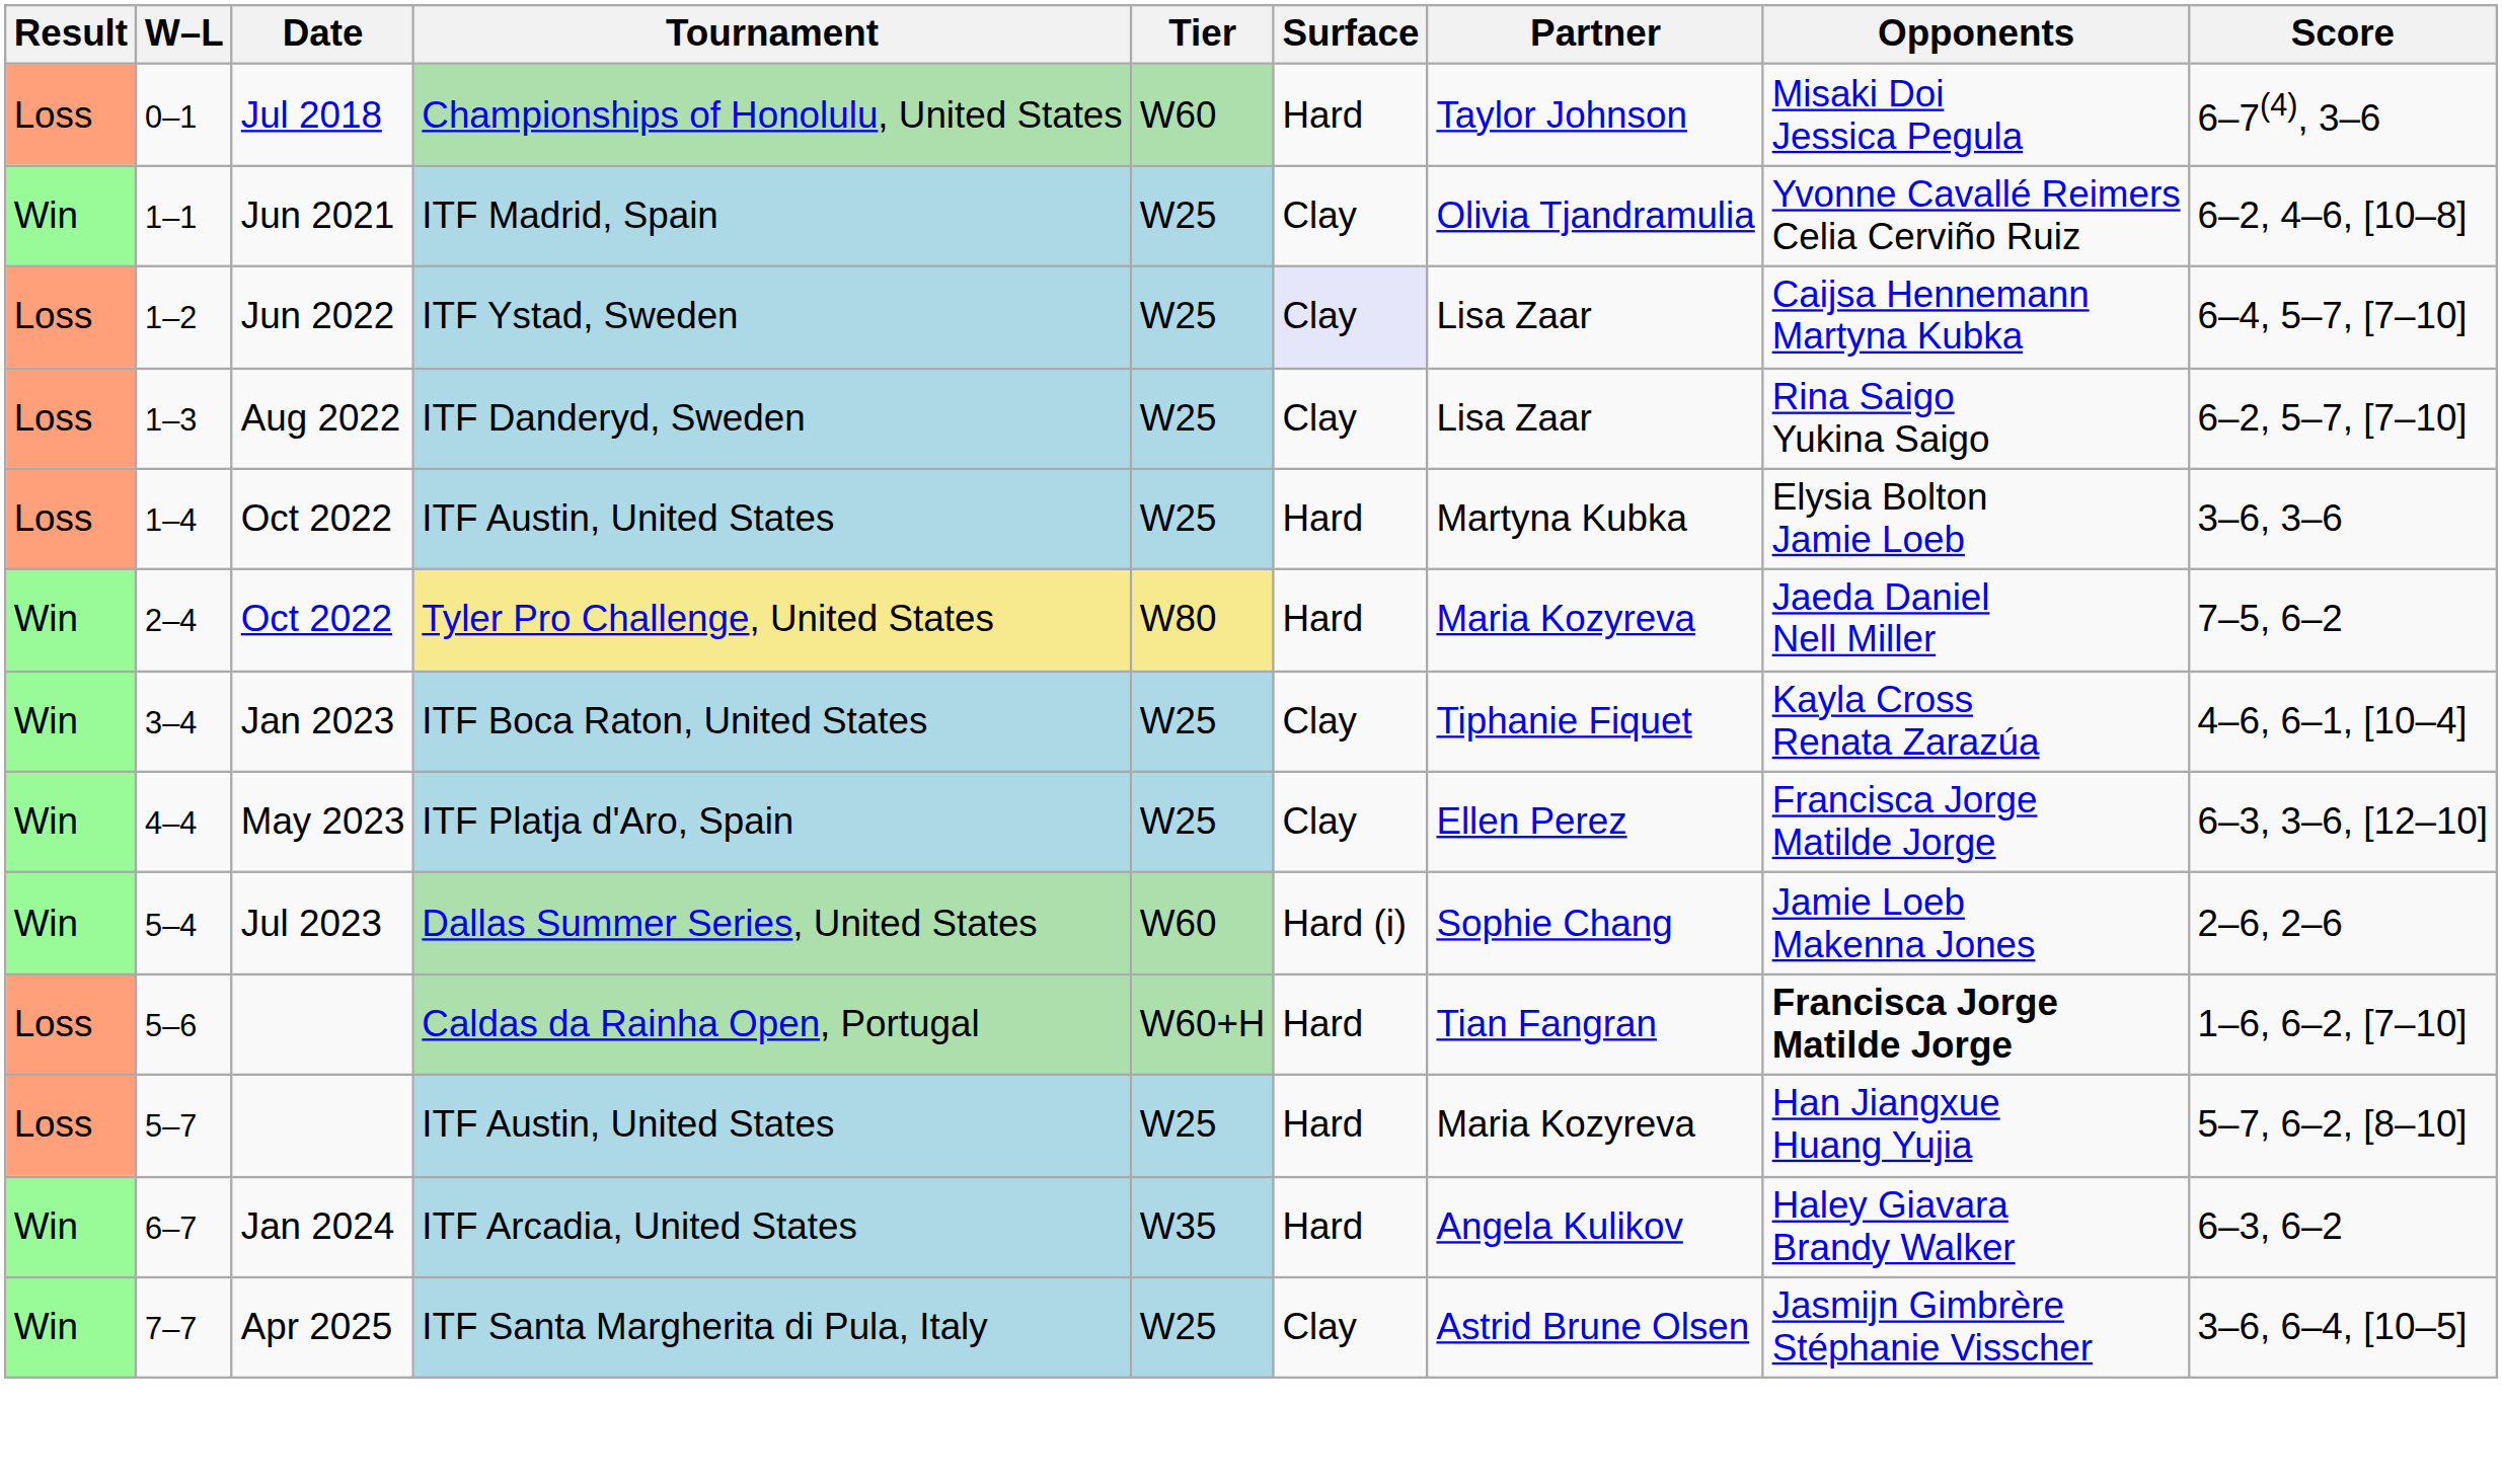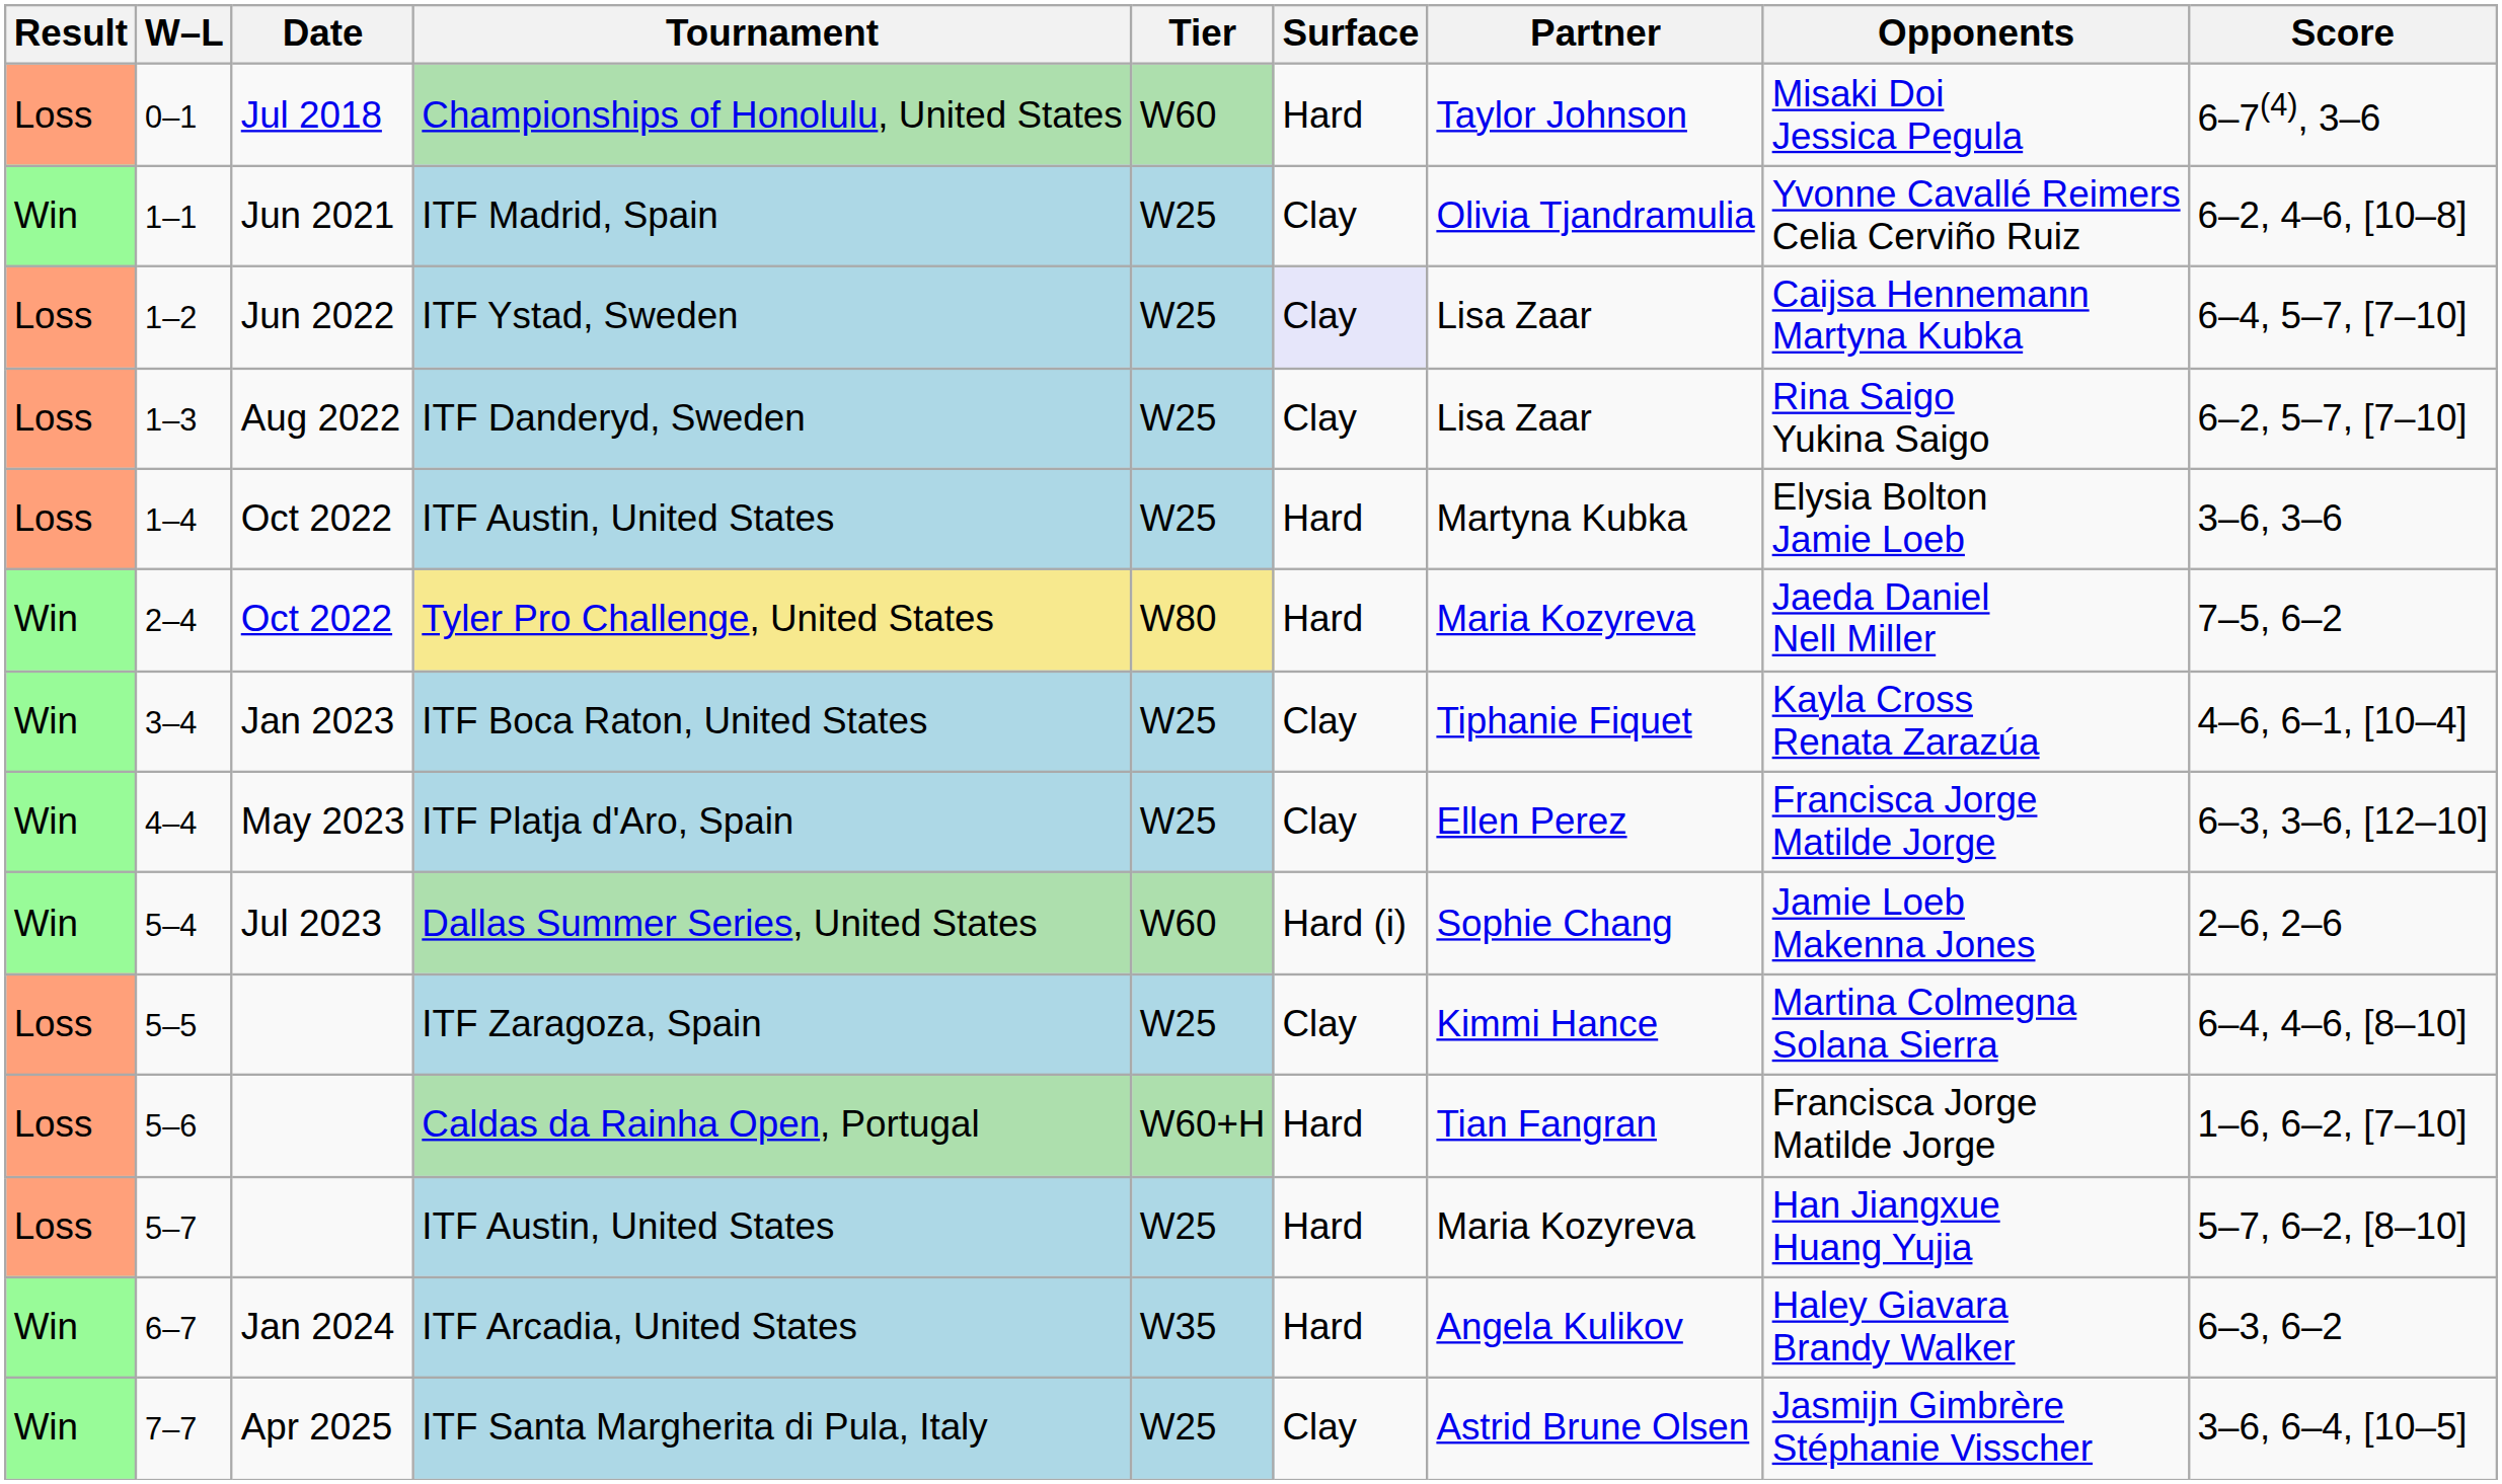 <table class="wikitable sortable">
 <tr>
 <th>Result</th>
 <th class=unsortable>W–L</th>
 <th>Date</th>
 <th>Tournament</th>
 <th>Tier</th>
 <th>Surface</th>
 <th>Partner</th>
 <th>Opponents</th>
 <th class=unsortable>Score</th>
 </tr>
 <tr>
 <td bgcolor="FFA07A">Loss</td>
 <td><small>0–1</small></td>
 <td><a href='#'>Jul 2018</a></td>
 <td style="background:#addfad;"><a href='#'>Championships of Honolulu</a>, United States</td>
 <td style="background:#addfad;">W60</td>
 <td>Hard</td>
 <td> <a href='#'>Taylor Johnson</a></td>
 <td> <a href='#'>Misaki Doi</a><br> <a href='#'>Jessica Pegula</a></td>
 <td>6–7<sup>(4)</sup>, 3–6</td>
 </tr>
 <tr>
 <td style="background:#98fb98;">Win</td>
 <td><small>1–1</small></td>
 <td>Jun 2021</td>
 <td style="background:lightblue;">ITF Madrid, Spain</td>
 <td style="background:lightblue;">W25</td>
 <td>Clay</td>
 <td> <a href='#'>Olivia Tjandramulia</a></td>
 <td> <a href='#'>Yvonne Cavallé Reimers</a><br> Celia Cerviño Ruiz</td>
 <td>6–2, 4–6, [10–8]</td>
 </tr>
 <tr>
 <td bgcolor="FFA07A">Loss</td>
 <td><small>1–2</small></td>
 <td>Jun 2022</td>
 <td style="background:lightblue;">ITF Ystad, Sweden</td>
 <td style="background:lightblue;">W25</td>
 <td style="background: lavender;">Clay</td>
 <td> Lisa Zaar</td>
 <td> <a href='#'>Caijsa Hennemann</a><br> <a href='#'>Martyna Kubka</a></td>
 <td>6–4, 5–7, [7–10]</td>
 </tr>
 <tr>
 <td bgcolor="FFA07A">Loss</td>
 <td><small>1–3</small></td>
 <td>Aug 2022</td>
 <td style="background:lightblue;">ITF Danderyd, Sweden</td>
 <td style="background:lightblue;">W25</td>
 <td>Clay</td>
 <td> Lisa Zaar</td>
 <td> <a href='#'>Rina Saigo</a><br> Yukina Saigo</td>
 <td>6–2, 5–7, [7–10]</td>
 </tr>
 <tr>
 <td bgcolor="FFA07A">Loss</td>
 <td><small>1–4</small></td>
 <td>Oct 2022</td>
 <td style="background:lightblue;">ITF Austin, United States</td>
 <td style="background:lightblue;">W25</td>
 <td>Hard</td>
 <td> Martyna Kubka</td>
 <td> Elysia Bolton<br> <a href='#'>Jamie Loeb</a></td>
 <td>3–6, 3–6</td>
 </tr>
 <tr>
 <td style="background:#98fb98;">Win</td>
 <td><small>2–4</small></td>
 <td><a href='#'>Oct 2022</a></td>
 <td style="background:#f7e98e;"><a href='#'>Tyler Pro Challenge</a>, United States</td>
 <td style="background:#f7e98e;">W80</td>
 <td>Hard</td>
 <td> <a href='#'>Maria Kozyreva</a></td>
 <td> <a href='#'>Jaeda Daniel</a><br> <a href='#'>Nell Miller</a></td>
 <td>7–5, 6–2</td>
 </tr>
 <tr>
 <td style="background:#98fb98;">Win</td>
 <td><small>3–4</small></td>
 <td>Jan 2023</td>
 <td style="background:lightblue;">ITF Boca Raton, United States</td>
 <td style="background:lightblue;">W25</td>
 <td>Clay</td>
 <td> <a href='#'>Tiphanie Fiquet</a></td>
 <td> <a href='#'>Kayla Cross</a><br> <a href='#'>Renata Zarazúa</a></td>
 <td>4–6, 6–1, [10–4]</td>
 </tr>
 <tr>
 <td style="background:#98fb98;">Win</td>
 <td><small>4–4</small></td>
 <td>May 2023</td>
 <td style="background:lightblue;">ITF Platja d'Aro, Spain</td>
 <td style="background:lightblue;">W25</td>
 <td>Clay</td>
 <td> <a href='#'>Ellen Perez</a></td>
 <td> <a href='#'>Francisca Jorge</a><br> <a href='#'>Matilde Jorge</a></td>
 <td>6–3, 3–6, [12–10]</td>
 </tr>
 <tr>
 <td style="background:#98fb98;">Win</td>
 <td><small>5–4</small></td>
 <td>Jul 2023</td>
 <td style="background:#addfad;"><a href='#'>Dallas Summer Series</a>, United States</td>
 <td style="background:#addfad;">W60</td>
 <td>Hard (i)</td>
 <td> <a href='#'>Sophie Chang</a></td>
 <td> <a href='#'>Jamie Loeb</a><br> <a href='#'>Makenna Jones</a></td>
 <td>2–6, 2–6</td>
 </tr>
 <tr>
 <td bgcolor=ffa07a>Loss</td>
+<td><small>5–5</small></td>
+<td></td>
+<td style="background:lightblue;">ITF Zaragoza, Spain</td>
+<td style="background:lightblue;">W25</td>
+<td>Clay</td>
+<td> <a href='#'>Kimmi Hance</a></td>
+<td> <a href='#'>Martina Colmegna</a><br>  <a href='#'>Solana Sierra</a></td>
+<td>6–4, 4–6, [8–10]</td>
+</tr>
+<tr>
+<td bgcolor=ffa07a>Loss</td>
 <td><small>5–6</small></td>
 <td></td>
 <td style="background:#addfad;"><a href='#'>Caldas da Rainha Open</a>, Portugal</td>
 <td style="background:#addfad;">W60+H</td>
 <td>Hard</td>
 <td> <a href='#'>Tian Fangran</a></td>
-<td><strong> Francisca Jorge<br> Matilde Jorge</strong></td>
+<td> Francisca Jorge<br> Matilde Jorge</td>
 <td>1–6, 6–2, [7–10]</td>
 </tr>
 <tr>
 <td bgcolor=ffa07a>Loss</td>
 <td><small>5–7</small></td>
 <td></td>
 <td style="background:lightblue;">ITF Austin, United States</td>
 <td style="background:lightblue;">W25</td>
 <td>Hard</td>
 <td> Maria Kozyreva</td>
 <td> <a href='#'>Han Jiangxue</a><br> <a href='#'>Huang Yujia</a></td>
 <td>5–7, 6–2, [8–10]</td>
 </tr>
 <tr>
 <td style="background:#98fb98;">Win</td>
 <td><small>6–7</small></td>
 <td>Jan 2024</td>
 <td style="background:lightblue;">ITF Arcadia, United States</td>
 <td style="background:lightblue;">W35</td>
 <td>Hard</td>
 <td> <a href='#'>Angela Kulikov</a></td>
 <td> <a href='#'>Haley Giavara</a><br> <a href='#'>Brandy Walker</a></td>
 <td>6–3, 6–2</td>
 </tr>
 <tr>
 <td style="background:#98fb98;">Win</td>
 <td><small>7–7</small></td>
 <td>Apr 2025</td>
 <td style="background:lightblue;">ITF Santa Margherita di Pula, Italy</td>
 <td style="background:lightblue;">W25</td>
 <td>Clay</td>
 <td> <a href='#'>Astrid Brune Olsen</a></td>
 <td> <a href='#'>Jasmijn Gimbrère</a><br> <a href='#'>Stéphanie Visscher</a></td>
 <td>3–6, 6–4, [10–5]</td>
 </tr>
 </table>
